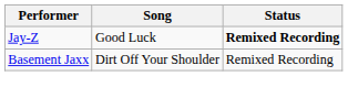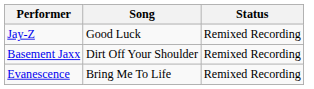 <table class="wikitable" style="font-size:85%">
 <tr>
 <th>Performer</th>
 <th>Song</th>
 <th>Status</th>
 </tr>
 <tr>
 <td> <a href='#'>Jay-Z</a></td>
 <td>Good Luck</td>
-<td><strong>Remixed Recording</strong></td>
+<td>Remixed Recording</td>
 </tr>
 <tr>
 <td> <a href='#'>Basement Jaxx</a></td>
 <td>Dirt Off Your Shoulder</td>
 <td>Remixed Recording</td>
 </tr>
+<tr>
+<td> <a href='#'>Evanescence</a></td>
+<td>Bring Me To Life</td>
+<td>Remixed Recording</td>
+</tr>
 </table>
